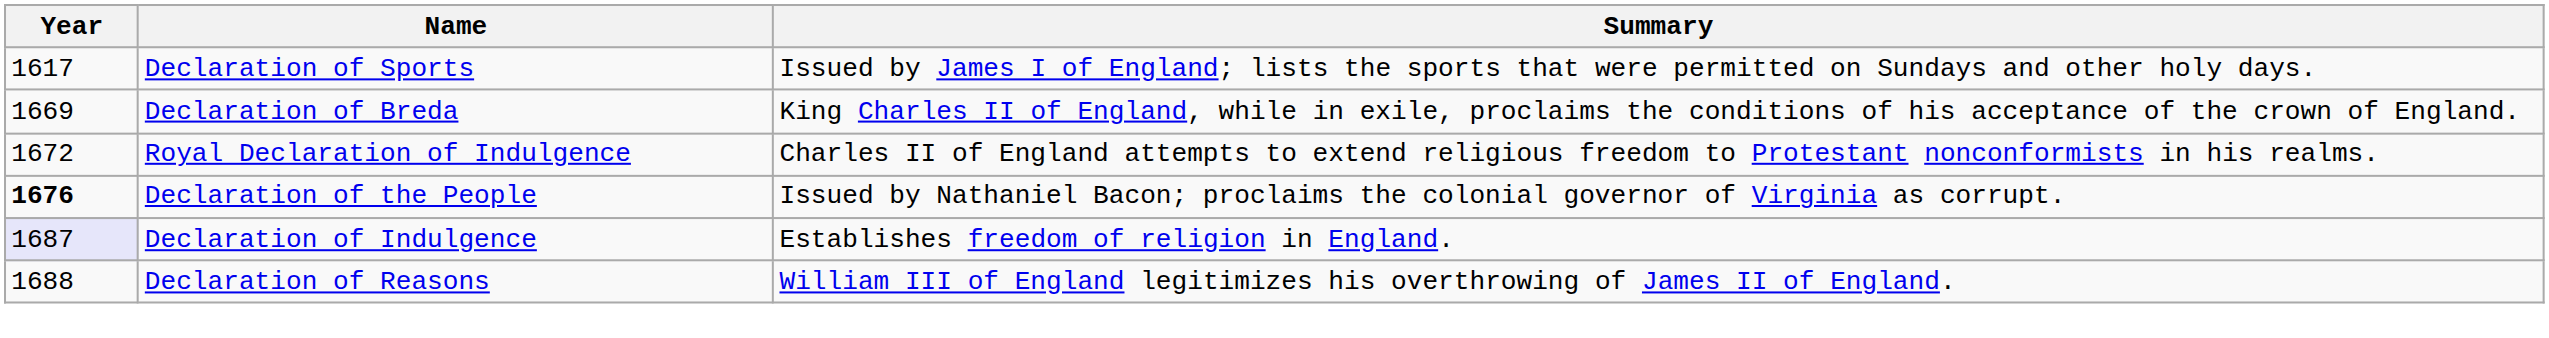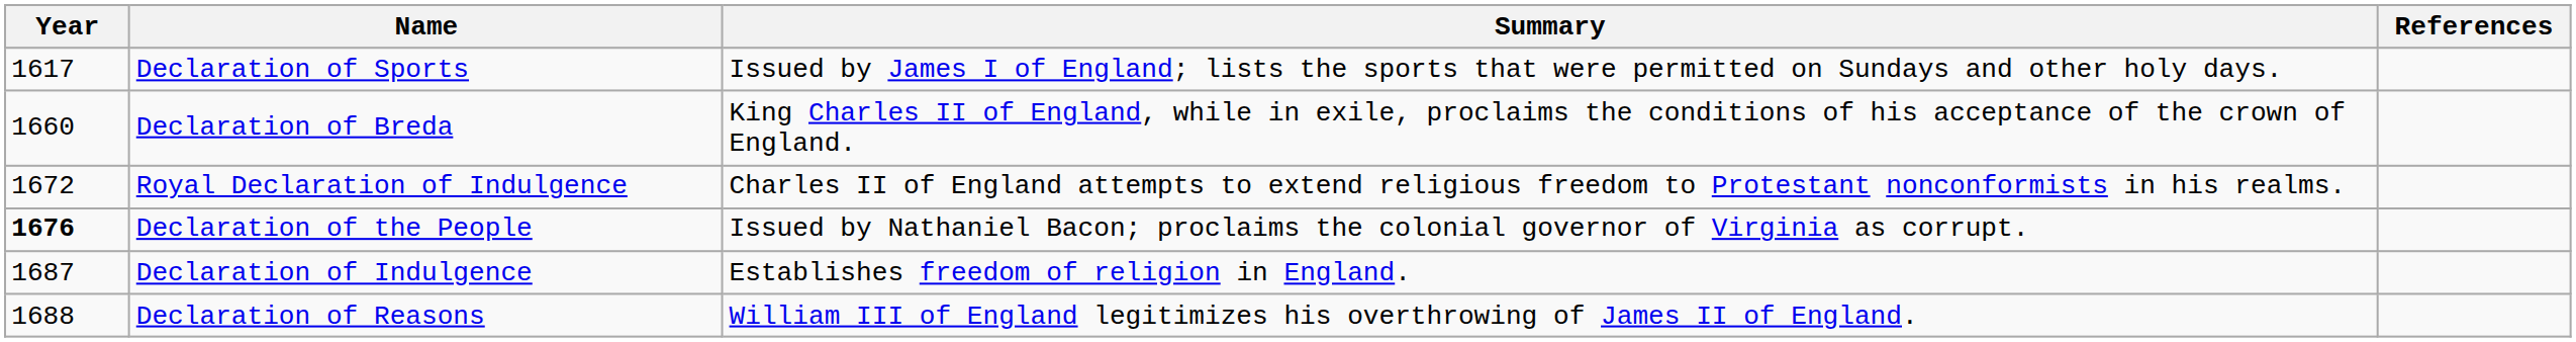 <table class="sortable wikitable" style="width: 100%">
 <tr>
 <th width="4%">Year</th>
 <th width="19%">Name</th>
 <th width="53%" class="unsortable">Summary</th>
+<th width="4%" class="unsortable">References</th>
 </tr>
 <tr>
 <td>1617</td>
 <td><a href='#'>Declaration of Sports</a> </td>
 <td>Issued by <a href='#'>James I of England</a>; lists the sports that were permitted on Sundays and other holy days.</td>
+<td></td>
 </tr>
 <tr>
-<td>1669</td>
+<td>1660</td>
 <td><a href='#'>Declaration of Breda</a></td>
 <td>King <a href='#'>Charles II of England</a>, while in exile, proclaims the conditions of his acceptance of the crown of England.</td>
+<td></td>
 </tr>
 <tr>
 <td>1672</td>
 <td><a href='#'>Royal Declaration of Indulgence</a></td>
 <td>Charles II of England attempts to extend religious freedom to <a href='#'>Protestant</a> <a href='#'>nonconformists</a> in his realms.</td>
+<td></td>
 </tr>
 <tr>
 <td><strong>1676</strong></td>
 <td><a href='#'>Declaration of the People</a> </td>
 <td>Issued by Nathaniel Bacon; proclaims the colonial governor of <a href='#'>Virginia</a> as corrupt.</td>
+<td></td>
 </tr>
 <tr>
-<td style="background: lavender;">1687</td>
+<td>1687</td>
 <td><a href='#'>Declaration of Indulgence</a> </td>
 <td>Establishes <a href='#'>freedom of religion</a> in <a href='#'>England</a>.</td>
+<td></td>
 </tr>
 <tr>
 <td>1688</td>
 <td><a href='#'>Declaration of Reasons</a></td>
 <td><a href='#'>William III of England</a> legitimizes his overthrowing of <a href='#'>James II of England</a>.</td>
+<td></td>
 </tr>
 </table>
